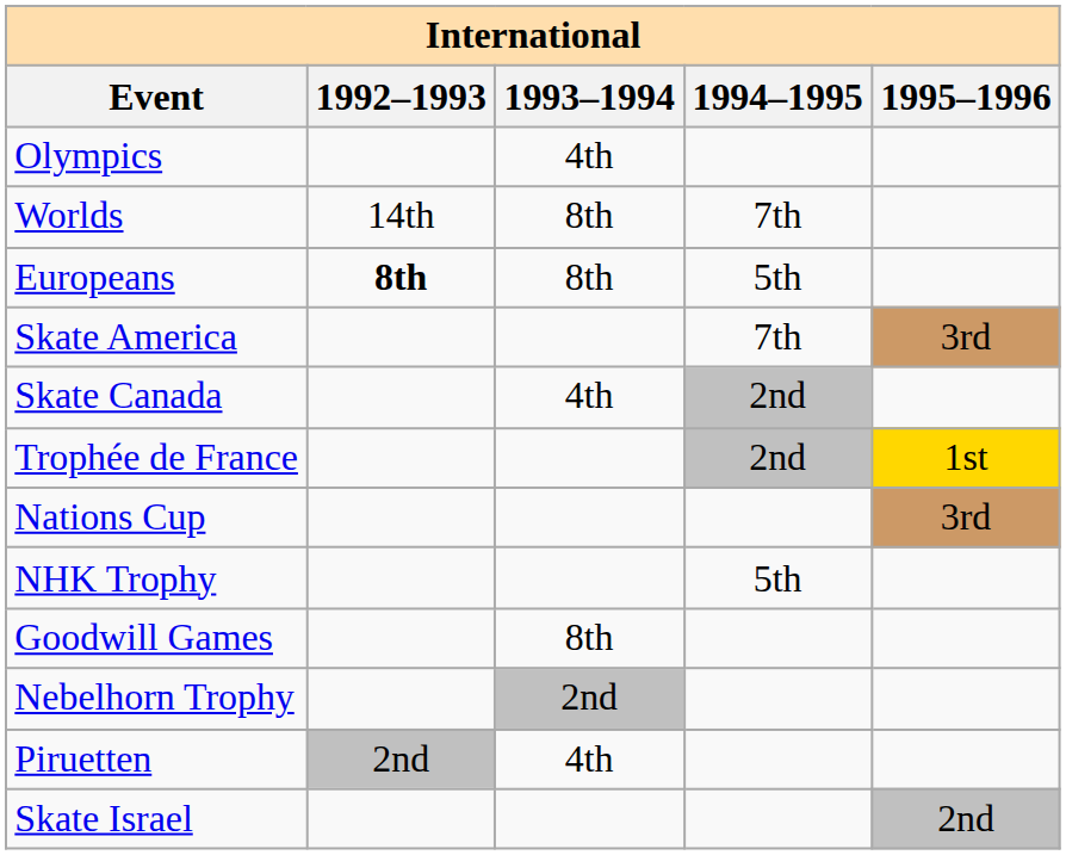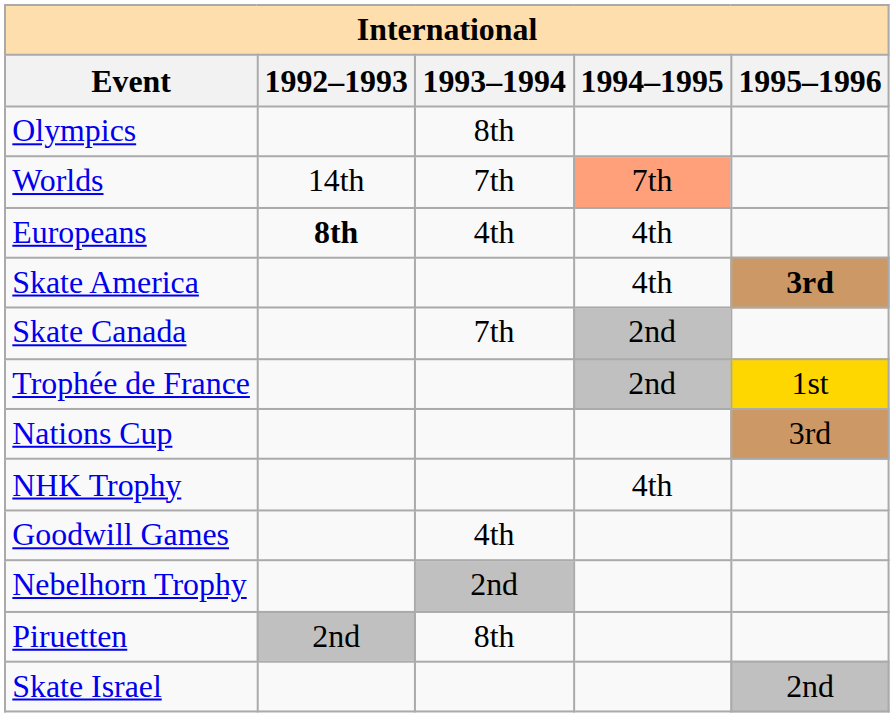 <table class="wikitable" style="text-align:center">
 <tr>
 <th style="background-color: #ffdead;" colspan=5 align=center>International</th>
 </tr>
 <tr>
 <th>Event</th>
 <th>1992–1993</th>
 <th>1993–1994</th>
 <th>1994–1995</th>
 <th>1995–1996</th>
 </tr>
 <tr>
 <td align=left><a href='#'>Olympics</a></td>
 <td></td>
-<td>4th</td>
+<td>8th</td>
 <td></td>
 <td></td>
 </tr>
 <tr>
 <td align=left><a href='#'>Worlds</a></td>
 <td>14th</td>
-<td>8th</td>
 <td>7th</td>
+<td style="background: lightsalmon;">7th</td>
 <td></td>
 </tr>
 <tr>
 <td align=left><a href='#'>Europeans</a></td>
 <td><strong>8th</strong></td>
-<td>8th</td>
-<td>5th</td>
+<td>4th</td>
+<td>4th</td>
 <td></td>
 </tr>
 <tr>
 <td align=left><a href='#'>Skate America</a></td>
 <td></td>
 <td></td>
-<td>7th</td>
-<td bgcolor=cc9966>3rd</td>
+<td>4th</td>
+<td bgcolor=cc9966><strong>3rd</strong></td>
 </tr>
 <tr>
 <td align=left><a href='#'>Skate Canada</a></td>
 <td></td>
-<td>4th</td>
+<td>7th</td>
 <td bgcolor=silver>2nd</td>
 <td></td>
 </tr>
 <tr>
 <td align=left><a href='#'>Trophée de France</a></td>
 <td></td>
 <td></td>
 <td bgcolor=silver>2nd</td>
 <td bgcolor=gold>1st</td>
 </tr>
 <tr>
 <td align=left><a href='#'>Nations Cup</a></td>
 <td></td>
 <td></td>
 <td></td>
 <td bgcolor=cc9966>3rd</td>
 </tr>
 <tr>
 <td align=left><a href='#'>NHK Trophy</a></td>
 <td></td>
 <td></td>
-<td>5th</td>
+<td>4th</td>
 <td></td>
 </tr>
 <tr>
 <td align=left><a href='#'>Goodwill Games</a></td>
 <td></td>
-<td>8th</td>
+<td>4th</td>
 <td></td>
 <td></td>
 </tr>
 <tr>
 <td align=left><a href='#'>Nebelhorn Trophy</a></td>
 <td></td>
 <td bgcolor=silver>2nd</td>
 <td></td>
 <td></td>
 </tr>
 <tr>
 <td align=left><a href='#'>Piruetten</a></td>
 <td bgcolor=silver>2nd</td>
-<td>4th</td>
+<td>8th</td>
 <td></td>
 <td></td>
 </tr>
 <tr>
 <td align=left><a href='#'>Skate Israel</a></td>
 <td></td>
 <td></td>
 <td></td>
 <td bgcolor=silver>2nd</td>
 </tr>
 </table>
